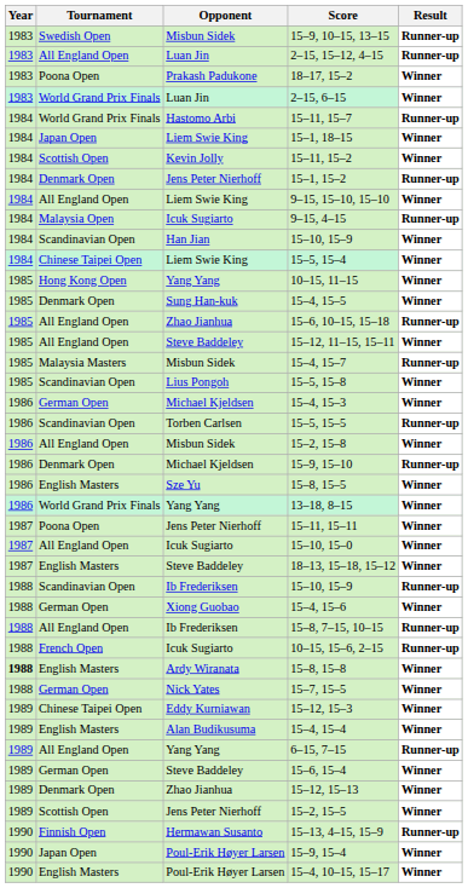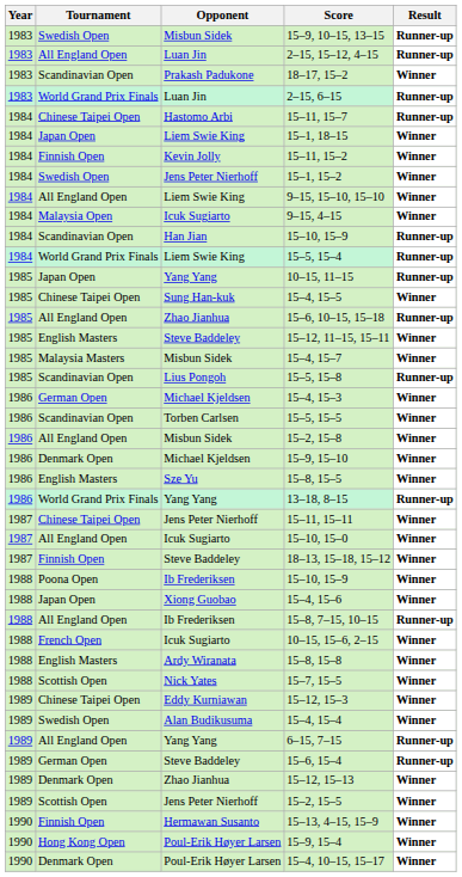 <table class="sortable wikitable" style="font-size: 90%;">
 <tr>
 <th>Year</th>
 <th>Tournament</th>
 <th>Opponent</th>
 <th>Score</th>
 <th>Result</th>
 </tr>
 <tr style="background:#D4F1C5">
 <td align="center">1983</td>
 <td><a href='#'>Swedish Open</a></td>
 <td> <a href='#'>Misbun Sidek</a></td>
 <td>15–9, 10–15, 13–15</td>
 <td style="text-align:left; background:white"> <strong>Runner-up</strong></td>
 </tr>
 <tr style="background:#D4F1C5">
 <td align="center"><a href='#'>1983</a></td>
 <td><a href='#'>All England Open</a></td>
 <td> <a href='#'>Luan Jin</a></td>
 <td>2–15, 15–12, 4–15</td>
 <td style="text-align:left; background:white"> <strong>Runner-up</strong></td>
 </tr>
 <tr style="background:#D4F1C5">
 <td align="center">1983</td>
-<td>Poona Open</td>
+<td>Scandinavian Open</td>
 <td> <a href='#'>Prakash Padukone</a></td>
 <td>18–17, 15–2</td>
 <td style="text-align:left; background:white"> <strong>Winner</strong></td>
 </tr>
 <tr style="background:#C3F6D7">
 <td align="center"><a href='#'>1983</a></td>
 <td><a href='#'>World Grand Prix Finals</a></td>
 <td> Luan Jin</td>
 <td>2–15, 6–15</td>
-<td style="text-align:left; background:white"> <strong>Winner</strong></td>
+<td style="text-align:left; background:white"> <strong>Runner-up</strong></td>
 </tr>
 <tr style="background:#D4F1C5">
 <td align="center">1984</td>
-<td>World Grand Prix Finals</td>
+<td><a href='#'>Chinese Taipei Open</a></td>
 <td> <a href='#'>Hastomo Arbi</a></td>
 <td>15–11, 15–7</td>
 <td style="text-align:left; background:white"> <strong>Runner-up</strong></td>
 </tr>
 <tr style="background:#D4F1C5">
 <td align="center">1984</td>
 <td><a href='#'>Japan Open</a></td>
 <td> <a href='#'>Liem Swie King</a></td>
 <td>15–1, 18–15</td>
 <td style="text-align:left; background:white"> <strong>Winner</strong></td>
 </tr>
 <tr style="background:#D4F1C5">
 <td align="center">1984</td>
-<td><a href='#'>Scottish Open</a></td>
+<td align="left"><a href='#'>Finnish Open</a></td>
 <td> <a href='#'>Kevin Jolly</a></td>
 <td>15–11, 15–2</td>
 <td style="text-align:left; background:white"> <strong>Winner</strong></td>
 </tr>
 <tr style="background:#D4F1C5">
 <td align="center">1984</td>
-<td><a href='#'>Denmark Open</a></td>
+<td><a href='#'>Swedish Open</a></td>
 <td> <a href='#'>Jens Peter Nierhoff</a></td>
 <td>15–1, 15–2</td>
-<td style="text-align:left; background:white"> <strong>Runner-up</strong></td>
+<td style="text-align:left; background:white"> <strong>Winner</strong></td>
 </tr>
 <tr style="background:#D4F1C5">
 <td align="center"><a href='#'>1984</a></td>
 <td>All England Open</td>
 <td> Liem Swie King</td>
 <td>9–15, 15–10, 15–10</td>
 <td style="text-align:left; background:white"> <strong>Winner</strong></td>
 </tr>
 <tr style="background:#D4F1C5">
 <td align="center">1984</td>
 <td><a href='#'>Malaysia Open</a></td>
 <td> <a href='#'>Icuk Sugiarto</a></td>
 <td>9–15, 4–15</td>
-<td style="text-align:left; background:white"> <strong>Runner-up</strong></td>
+<td style="text-align:left; background:white"> <strong>Winner</strong></td>
 </tr>
 <tr style="background:#D4F1C5">
 <td align="center">1984</td>
 <td>Scandinavian Open</td>
 <td> <a href='#'>Han Jian</a></td>
 <td>15–10, 15–9</td>
-<td style="text-align:left; background:white"> <strong>Winner</strong></td>
+<td style="text-align:left; background:white"> <strong>Runner-up</strong></td>
 </tr>
 <tr style="background:#C3F6D7">
 <td align="center"><a href='#'>1984</a></td>
-<td><a href='#'>Chinese Taipei Open</a></td>
+<td>World Grand Prix Finals</td>
 <td> Liem Swie King</td>
 <td>15–5, 15–4</td>
-<td style="text-align:left; background:white"> <strong>Winner</strong></td>
+<td style="text-align:left; background:white"> <strong>Runner-up</strong></td>
 </tr>
 <tr style="background:#D4F1C5">
 <td align="center">1985</td>
-<td><a href='#'>Hong Kong Open</a></td>
+<td>Japan Open</td>
 <td> <a href='#'>Yang Yang</a></td>
 <td>10–15, 11–15</td>
-<td style="text-align:left; background:white"> <strong>Winner</strong></td>
+<td style="text-align:left; background:white"> <strong>Runner-up</strong></td>
 </tr>
 <tr style="background:#D4F1C5">
 <td align="center">1985</td>
-<td>Denmark Open</td>
+<td>Chinese Taipei Open</td>
 <td> <a href='#'>Sung Han-kuk</a></td>
 <td>15–4, 15–5</td>
 <td style="text-align:left; background:white"> <strong>Winner</strong></td>
 </tr>
 <tr style="background:#D4F1C5">
 <td align="center"><a href='#'>1985</a></td>
 <td>All England Open</td>
 <td> <a href='#'>Zhao Jianhua</a></td>
 <td>15–6, 10–15, 15–18</td>
 <td style="text-align:left; background:white"> <strong>Runner-up</strong></td>
 </tr>
 <tr style="background:#D4F1C5">
 <td align="center">1985</td>
-<td>All England Open</td>
+<td>English Masters</td>
 <td> <a href='#'>Steve Baddeley</a></td>
 <td>15–12, 11–15, 15–11</td>
 <td style="text-align:left; background:white"> <strong>Winner</strong></td>
 </tr>
 <tr style="background:#D4F1C5">
 <td align="center">1985</td>
 <td>Malaysia Masters</td>
 <td> Misbun Sidek</td>
 <td>15–4, 15–7</td>
-<td style="text-align:left; background:white"> <strong>Runner-up</strong></td>
+<td style="text-align:left; background:white"> <strong>Winner</strong></td>
 </tr>
 <tr style="background:#D4F1C5">
 <td align="center">1985</td>
 <td>Scandinavian Open</td>
 <td> <a href='#'>Lius Pongoh</a></td>
 <td>15–5, 15–8</td>
-<td style="text-align:left; background:white"> <strong>Winner</strong></td>
+<td style="text-align:left; background:white"> <strong>Runner-up</strong></td>
 </tr>
 <tr style="background:#D4F1C5">
 <td align="center">1986</td>
 <td><a href='#'>German Open</a></td>
 <td> <a href='#'>Michael Kjeldsen</a></td>
 <td>15–4, 15–3</td>
 <td style="text-align:left; background:white"> <strong>Winner</strong></td>
 </tr>
 <tr style="background:#D4F1C5">
 <td align="center">1986</td>
 <td>Scandinavian Open</td>
 <td> Torben Carlsen</td>
 <td>15–5, 15–5</td>
-<td style="text-align:left; background:white"> <strong>Runner-up</strong></td>
+<td style="text-align:left; background:white"> <strong>Winner</strong></td>
 </tr>
 <tr style="background:#D4F1C5">
 <td align="center"><a href='#'>1986</a></td>
 <td>All England Open</td>
 <td> Misbun Sidek</td>
 <td>15–2, 15–8</td>
 <td style="text-align:left; background:white"> <strong>Winner</strong></td>
 </tr>
 <tr style="background:#D4F1C5">
 <td align="center">1986</td>
 <td>Denmark Open</td>
 <td> Michael Kjeldsen</td>
 <td>15–9, 15–10</td>
-<td style="text-align:left; background:white"> <strong>Runner-up</strong></td>
+<td style="text-align:left; background:white"> <strong>Winner</strong></td>
 </tr>
 <tr style="background:#D4F1C5">
 <td align="center">1986</td>
 <td>English Masters</td>
 <td> <a href='#'>Sze Yu</a></td>
 <td>15–8, 15–5</td>
 <td style="text-align:left; background:white"> <strong>Winner</strong></td>
 </tr>
 <tr style="background:#C3F6D7">
 <td align="center"><a href='#'>1986</a></td>
 <td>World Grand Prix Finals</td>
 <td> Yang Yang</td>
 <td>13–18, 8–15</td>
-<td style="text-align:left; background:white"> <strong>Winner</strong></td>
+<td style="text-align:left; background:white"> <strong>Runner-up</strong></td>
 </tr>
 <tr style="background:#D4F1C5">
 <td align="center">1987</td>
-<td>Poona Open</td>
+<td><a href='#'>Chinese Taipei Open</a></td>
 <td> Jens Peter Nierhoff</td>
 <td>15–11, 15–11</td>
 <td style="text-align:left; background:white"> <strong>Winner</strong></td>
 </tr>
 <tr style="background:#D4F1C5">
 <td align="center"><a href='#'>1987</a></td>
 <td>All England Open</td>
 <td> Icuk Sugiarto</td>
 <td>15–10, 15–0</td>
 <td style="text-align:left; background:white"> <strong>Winner</strong></td>
 </tr>
 <tr style="background:#D4F1C5">
 <td align="center">1987</td>
-<td>English Masters</td>
+<td align="left"><a href='#'>Finnish Open</a></td>
 <td> Steve Baddeley</td>
 <td>18–13, 15–18, 15–12</td>
 <td style="text-align:left; background:white"> <strong>Winner</strong></td>
 </tr>
 <tr style="background:#D4F1C5">
 <td align="center">1988</td>
-<td>Scandinavian Open</td>
+<td>Poona Open</td>
 <td> <a href='#'>Ib Frederiksen</a></td>
 <td>15–10, 15–9</td>
-<td style="text-align:left; background:white"> <strong>Runner-up</strong></td>
+<td style="text-align:left; background:white"> <strong>Winner</strong></td>
 </tr>
 <tr style="background:#D4F1C5">
 <td align="center">1988</td>
-<td>German Open</td>
+<td>Japan Open</td>
 <td> <a href='#'>Xiong Guobao</a></td>
 <td>15–4, 15–6</td>
 <td style="text-align:left; background:white"> <strong>Winner</strong></td>
 </tr>
 <tr style="background:#D4F1C5">
 <td align="center"><a href='#'>1988</a></td>
 <td>All England Open</td>
 <td> Ib Frederiksen</td>
 <td>15–8, 7–15, 10–15</td>
 <td style="text-align:left; background:white"> <strong>Runner-up</strong></td>
 </tr>
 <tr style="background:#D4F1C5">
 <td align="center">1988</td>
 <td><a href='#'>French Open</a></td>
 <td> Icuk Sugiarto</td>
 <td>10–15, 15–6, 2–15</td>
-<td style="text-align:left; background:white"> <strong>Runner-up</strong></td>
+<td style="text-align:left; background:white"> <strong>Winner</strong></td>
 </tr>
 <tr style="background:#D4F1C5">
-<td align="center"><strong>1988</strong></td>
+<td align="center">1988</td>
 <td>English Masters</td>
 <td> <a href='#'>Ardy Wiranata</a></td>
 <td>15–8, 15–8</td>
 <td style="text-align:left; background:white"> <strong>Winner</strong></td>
 </tr>
 <tr style="background:#D4F1C5">
 <td align="center">1988</td>
-<td><a href='#'>German Open</a></td>
+<td>Scottish Open</td>
 <td> <a href='#'>Nick Yates</a></td>
 <td>15–7, 15–5</td>
 <td style="text-align:left; background:white"> <strong>Winner</strong></td>
 </tr>
 <tr style="background:#D4F1C5">
 <td align="center">1989</td>
 <td>Chinese Taipei Open</td>
 <td> <a href='#'>Eddy Kurniawan</a></td>
 <td>15–12, 15–3</td>
 <td style="text-align:left; background:white"> <strong>Winner</strong></td>
 </tr>
 <tr style="background:#D4F1C5">
 <td align="center">1989</td>
-<td>English Masters</td>
+<td>Swedish Open</td>
 <td> <a href='#'>Alan Budikusuma</a></td>
 <td>15–4, 15–4</td>
 <td style="text-align:left; background:white"> <strong>Winner</strong></td>
 </tr>
 <tr style="background:#D4F1C5">
 <td align="center"><a href='#'>1989</a></td>
 <td>All England Open</td>
 <td> Yang Yang</td>
 <td>6–15, 7–15</td>
 <td style="text-align:left; background:white"> <strong>Runner-up</strong></td>
 </tr>
 <tr style="background:#D4F1C5">
 <td align="center">1989</td>
 <td>German Open</td>
 <td> Steve Baddeley</td>
 <td>15–6, 15–4</td>
-<td style="text-align:left; background:white"> <strong>Winner</strong></td>
+<td style="text-align:left; background:white"> <strong>Runner-up</strong></td>
 </tr>
 <tr style="background:#D4F1C5">
 <td align="center">1989</td>
 <td>Denmark Open</td>
 <td> Zhao Jianhua</td>
 <td>15–12, 15–13</td>
 <td style="text-align:left; background:white"> <strong>Winner</strong></td>
 </tr>
 <tr style="background:#D4F1C5">
 <td align="center">1989</td>
 <td>Scottish Open</td>
 <td> Jens Peter Nierhoff</td>
 <td>15–2, 15–5</td>
 <td style="text-align:left; background:white"> <strong>Winner</strong></td>
 </tr>
 <tr style="background:#D4F1C5">
 <td align="center">1990</td>
 <td align="left"><a href='#'>Finnish Open</a></td>
 <td align="left"> <a href='#'>Hermawan Susanto</a></td>
 <td align="left">15–13, 4–15, 15–9</td>
-<td style="text-align:left; background:white"> <strong>Runner-up</strong></td>
+<td style="text-align:left; background:white"> <strong>Winner</strong></td>
 </tr>
 <tr style="background:#D4F1C5">
 <td align="center">1990</td>
-<td>Japan Open</td>
+<td><a href='#'>Hong Kong Open</a></td>
 <td> <a href='#'>Poul-Erik Høyer Larsen</a></td>
 <td>15–9, 15–4</td>
 <td style="text-align:left; background:white"> <strong>Winner</strong></td>
 </tr>
 <tr style="background:#D4F1C5">
 <td align="center">1990</td>
-<td>English Masters</td>
+<td>Denmark Open</td>
 <td> Poul-Erik Høyer Larsen</td>
 <td>15–4, 10–15, 15–17</td>
 <td style="text-align:left; background:white"> <strong>Winner</strong></td>
 </tr>
 </table>
